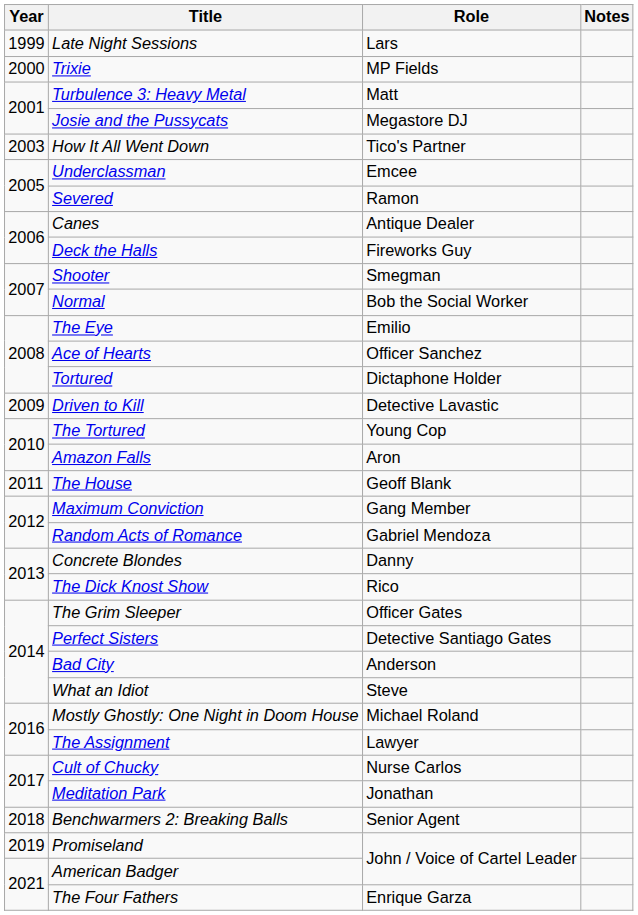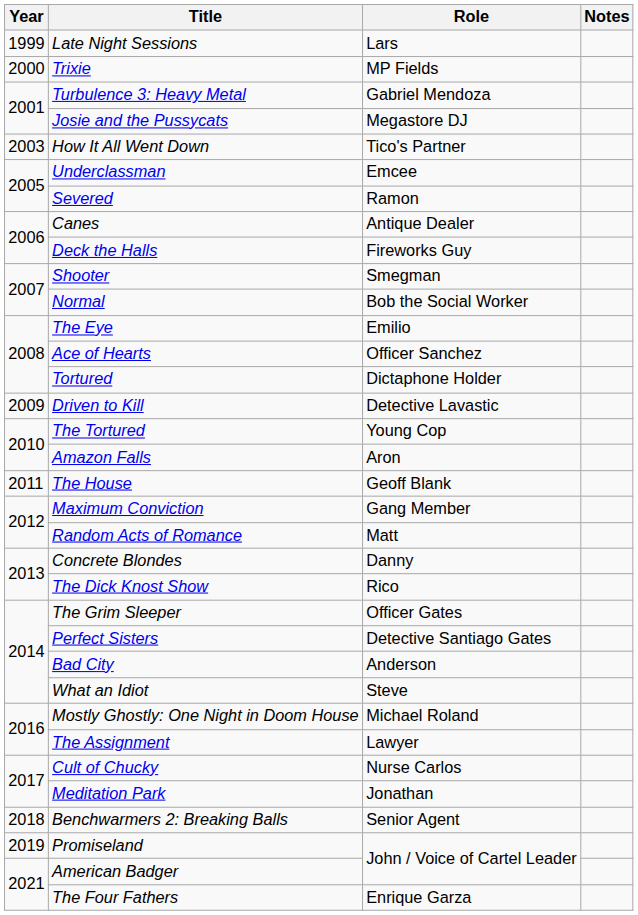 <table class="wikitable sortable">
 <tr>
 <th>Year</th>
 <th>Title</th>
 <th>Role</th>
 <th class="unsortable">Notes</th>
 </tr>
 <tr>
 <td>1999</td>
 <td><em>Late Night Sessions</em></td>
 <td>Lars</td>
 <td></td>
 </tr>
 <tr>
 <td>2000</td>
 <td><a href='#'><em>Trixie</em></a></td>
 <td>MP Fields</td>
 <td></td>
 </tr>
 <tr>
 <td rowspan="2">2001</td>
 <td><em><a href='#'>Turbulence 3: Heavy Metal</a></em></td>
-<td>Matt</td>
+<td>Gabriel Mendoza</td>
 <td></td>
 </tr>
 <tr>
 <td><a href='#'><em>Josie and the Pussycats</em></a></td>
 <td>Megastore DJ</td>
 <td></td>
 </tr>
 <tr>
 <td>2003</td>
 <td><em>How It All Went Down</em></td>
 <td>Tico's Partner</td>
 <td></td>
 </tr>
 <tr>
 <td rowspan="2">2005</td>
 <td><em><a href='#'>Underclassman</a></em></td>
 <td>Emcee</td>
 <td></td>
 </tr>
 <tr>
 <td><a href='#'><em>Severed</em></a></td>
 <td>Ramon</td>
 <td></td>
 </tr>
 <tr>
 <td rowspan="2">2006</td>
 <td><em>Canes</em></td>
 <td>Antique Dealer</td>
 <td></td>
 </tr>
 <tr>
 <td><a href='#'><em>Deck the Halls</em></a></td>
 <td>Fireworks Guy</td>
 <td></td>
 </tr>
 <tr>
 <td rowspan="2">2007</td>
 <td><a href='#'><em>Shooter</em></a></td>
 <td>Smegman</td>
 <td></td>
 </tr>
 <tr>
 <td><a href='#'><em>Normal</em></a></td>
 <td>Bob the Social Worker</td>
 <td></td>
 </tr>
 <tr>
 <td rowspan="3">2008</td>
 <td data-sort-value="Eye, The"><a href='#'><em>The Eye</em></a></td>
 <td>Emilio</td>
 <td></td>
 </tr>
 <tr>
 <td><a href='#'><em>Ace of Hearts</em></a></td>
 <td>Officer Sanchez</td>
 <td></td>
 </tr>
 <tr>
 <td><a href='#'><em>Tortured</em></a></td>
 <td>Dictaphone Holder</td>
 <td></td>
 </tr>
 <tr>
 <td>2009</td>
 <td><em><a href='#'>Driven to Kill</a></em></td>
 <td>Detective Lavastic</td>
 <td></td>
 </tr>
 <tr>
 <td rowspan="2">2010</td>
 <td data-sort-value="Tortured, The"><em><a href='#'>The Tortured</a></em></td>
 <td>Young Cop</td>
 <td></td>
 </tr>
 <tr>
 <td><em><a href='#'>Amazon Falls</a></em></td>
 <td>Aron</td>
 <td></td>
 </tr>
 <tr>
 <td>2011</td>
 <td data-sort-value="House, The"><a href='#'><em>The House</em></a></td>
 <td>Geoff Blank</td>
 <td></td>
 </tr>
 <tr>
 <td rowspan="2">2012</td>
 <td><em><a href='#'>Maximum Conviction</a></em></td>
 <td>Gang Member</td>
 <td></td>
 </tr>
 <tr>
 <td><em><a href='#'>Random Acts of Romance</a></em></td>
-<td>Gabriel Mendoza</td>
+<td>Matt</td>
 <td></td>
 </tr>
 <tr>
 <td rowspan="2">2013</td>
 <td><em>Concrete Blondes</em></td>
 <td>Danny</td>
 <td></td>
 </tr>
 <tr>
 <td data-sort-value="Dick Knost Show, The"><em><a href='#'>The Dick Knost Show</a></em></td>
 <td>Rico</td>
 <td></td>
 </tr>
 <tr>
 <td rowspan="4">2014</td>
 <td data-sort-value="Grim Sleeper, The"><em>The Grim Sleeper</em></td>
 <td>Officer Gates</td>
 <td></td>
 </tr>
 <tr>
 <td><em><a href='#'>Perfect Sisters</a></em></td>
 <td>Detective Santiago Gates</td>
 <td></td>
 </tr>
 <tr>
 <td><em><a href='#'>Bad City</a></em></td>
 <td>Anderson</td>
 <td></td>
 </tr>
 <tr>
 <td><em>What an Idiot</em></td>
 <td>Steve</td>
 <td></td>
 </tr>
 <tr>
 <td rowspan="2">2016</td>
 <td><em>Mostly Ghostly: One Night in Doom House</em></td>
 <td>Michael Roland</td>
 <td></td>
 </tr>
 <tr>
 <td data-sort-value="Assignment, The"><a href='#'><em>The Assignment</em></a></td>
 <td>Lawyer</td>
 <td></td>
 </tr>
 <tr>
 <td rowspan="2">2017</td>
 <td><em><a href='#'>Cult of Chucky</a></em></td>
 <td>Nurse Carlos</td>
 <td></td>
 </tr>
 <tr>
 <td><em><a href='#'>Meditation Park</a></em></td>
 <td>Jonathan</td>
 <td></td>
 </tr>
 <tr>
 <td>2018</td>
 <td><em>Benchwarmers 2: Breaking Balls</em></td>
 <td>Senior Agent</td>
 <td></td>
 </tr>
 <tr>
 <td>2019</td>
 <td><em>Promiseland</em></td>
 <td rowspan="2">John / Voice of Cartel Leader</td>
 <td></td>
 </tr>
 <tr>
 <td rowspan="2">2021</td>
 <td><em>American Badger</em></td>
 <td></td>
 </tr>
 <tr>
 <td data-sort-value="Four Fathers, The"><em>The Four Fathers</em></td>
 <td>Enrique Garza</td>
 <td></td>
 </tr>
 </table>
